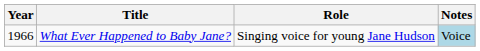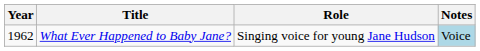 <table class="wikitable">
 <tr>
 <th>Year</th>
 <th>Title</th>
 <th>Role</th>
 <th>Notes</th>
 </tr>
 <tr>
-<td>1966</td>
+<td>1962</td>
 <td><em><a href='#'>What Ever Happened to Baby Jane?</a></em></td>
 <td>Singing voice for young <a href='#'>Jane Hudson</a></td>
 <td style="background: lightblue;">Voice</td>
 </tr>
 </table>
